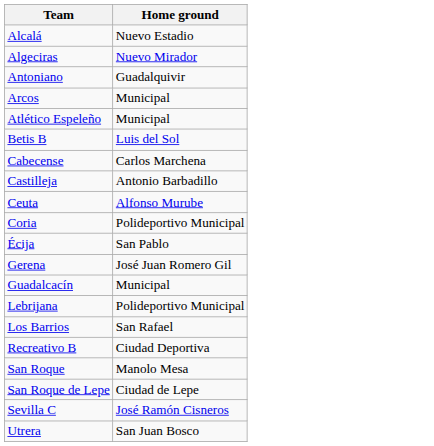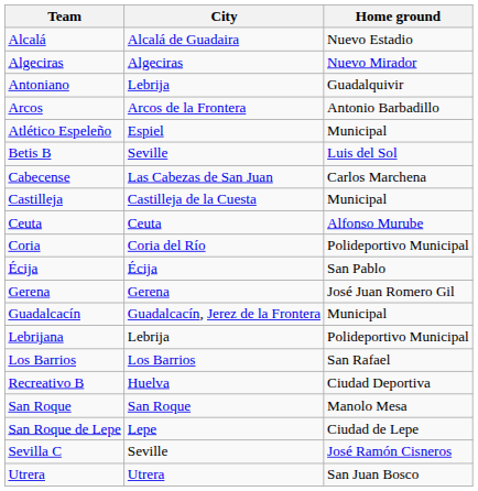 <table class="wikitable sortable">
 <tr>
 <th>Team</th>
+<th>City</th>
 <th>Home ground</th>
 </tr>
 <tr>
 <td><a href='#'>Alcalá</a></td>
+<td><a href='#'>Alcalá de Guadaira</a></td>
 <td>Nuevo Estadio</td>
 </tr>
 <tr>
+<td><a href='#'>Algeciras</a></td>
 <td><a href='#'>Algeciras</a></td>
 <td><a href='#'>Nuevo Mirador</a></td>
 </tr>
 <tr>
 <td><a href='#'>Antoniano</a></td>
+<td><a href='#'>Lebrija</a></td>
 <td>Guadalquivir</td>
 </tr>
 <tr>
 <td><a href='#'>Arcos</a></td>
-<td>Municipal</td>
+<td><a href='#'>Arcos de la Frontera</a></td>
+<td>Antonio Barbadillo</td>
 </tr>
 <tr>
 <td><a href='#'>Atlético Espeleño</a></td>
+<td><a href='#'>Espiel</a></td>
 <td>Municipal</td>
 </tr>
 <tr>
 <td><a href='#'>Betis B</a></td>
+<td><a href='#'>Seville</a></td>
 <td><a href='#'>Luis del Sol</a></td>
 </tr>
 <tr>
 <td><a href='#'>Cabecense</a></td>
+<td><a href='#'>Las Cabezas de San Juan</a></td>
 <td>Carlos Marchena</td>
 </tr>
 <tr>
 <td><a href='#'>Castilleja</a></td>
-<td>Antonio Barbadillo</td>
+<td><a href='#'>Castilleja de la Cuesta</a></td>
+<td>Municipal</td>
 </tr>
 <tr>
+<td><a href='#'>Ceuta</a></td>
 <td><a href='#'>Ceuta</a></td>
 <td><a href='#'>Alfonso Murube</a></td>
 </tr>
 <tr>
 <td><a href='#'>Coria</a></td>
+<td><a href='#'>Coria del Río</a></td>
 <td>Polideportivo Municipal</td>
 </tr>
 <tr>
+<td><a href='#'>Écija</a></td>
 <td><a href='#'>Écija</a></td>
 <td>San Pablo</td>
 </tr>
 <tr>
 <td><a href='#'>Gerena</a></td>
+<td><a href='#'>Gerena</a></td>
 <td>José Juan Romero Gil</td>
 </tr>
 <tr>
 <td><a href='#'>Guadalcacín</a></td>
+<td><a href='#'>Guadalcacín</a>, <a href='#'>Jerez de la Frontera</a></td>
 <td>Municipal</td>
 </tr>
 <tr>
 <td><a href='#'>Lebrijana</a></td>
+<td>Lebrija</td>
 <td>Polideportivo Municipal</td>
 </tr>
 <tr>
+<td><a href='#'>Los Barrios</a></td>
 <td><a href='#'>Los Barrios</a></td>
 <td>San Rafael</td>
 </tr>
 <tr>
 <td><a href='#'>Recreativo B</a></td>
+<td><a href='#'>Huelva</a></td>
 <td>Ciudad Deportiva</td>
 </tr>
 <tr>
+<td><a href='#'>San Roque</a></td>
 <td><a href='#'>San Roque</a></td>
 <td>Manolo Mesa</td>
 </tr>
 <tr>
 <td><a href='#'>San Roque de Lepe</a></td>
+<td><a href='#'>Lepe</a></td>
 <td>Ciudad de Lepe</td>
 </tr>
 <tr>
 <td><a href='#'>Sevilla C</a></td>
+<td>Seville</td>
 <td><a href='#'>José Ramón Cisneros</a></td>
 </tr>
 <tr>
 <td><a href='#'>Utrera</a></td>
+<td><a href='#'>Utrera</a></td>
 <td>San Juan Bosco</td>
 </tr>
 </table>
